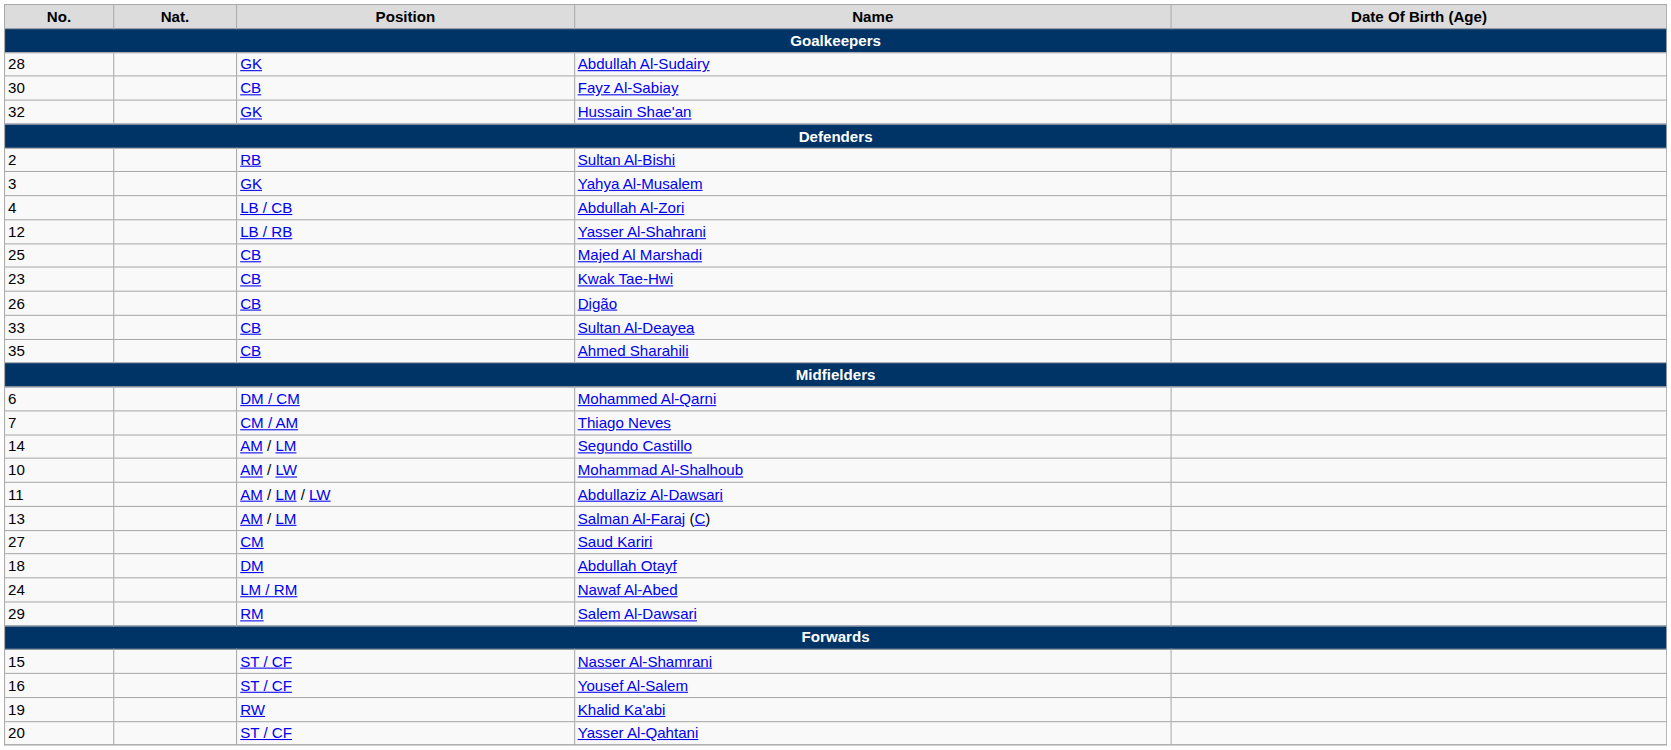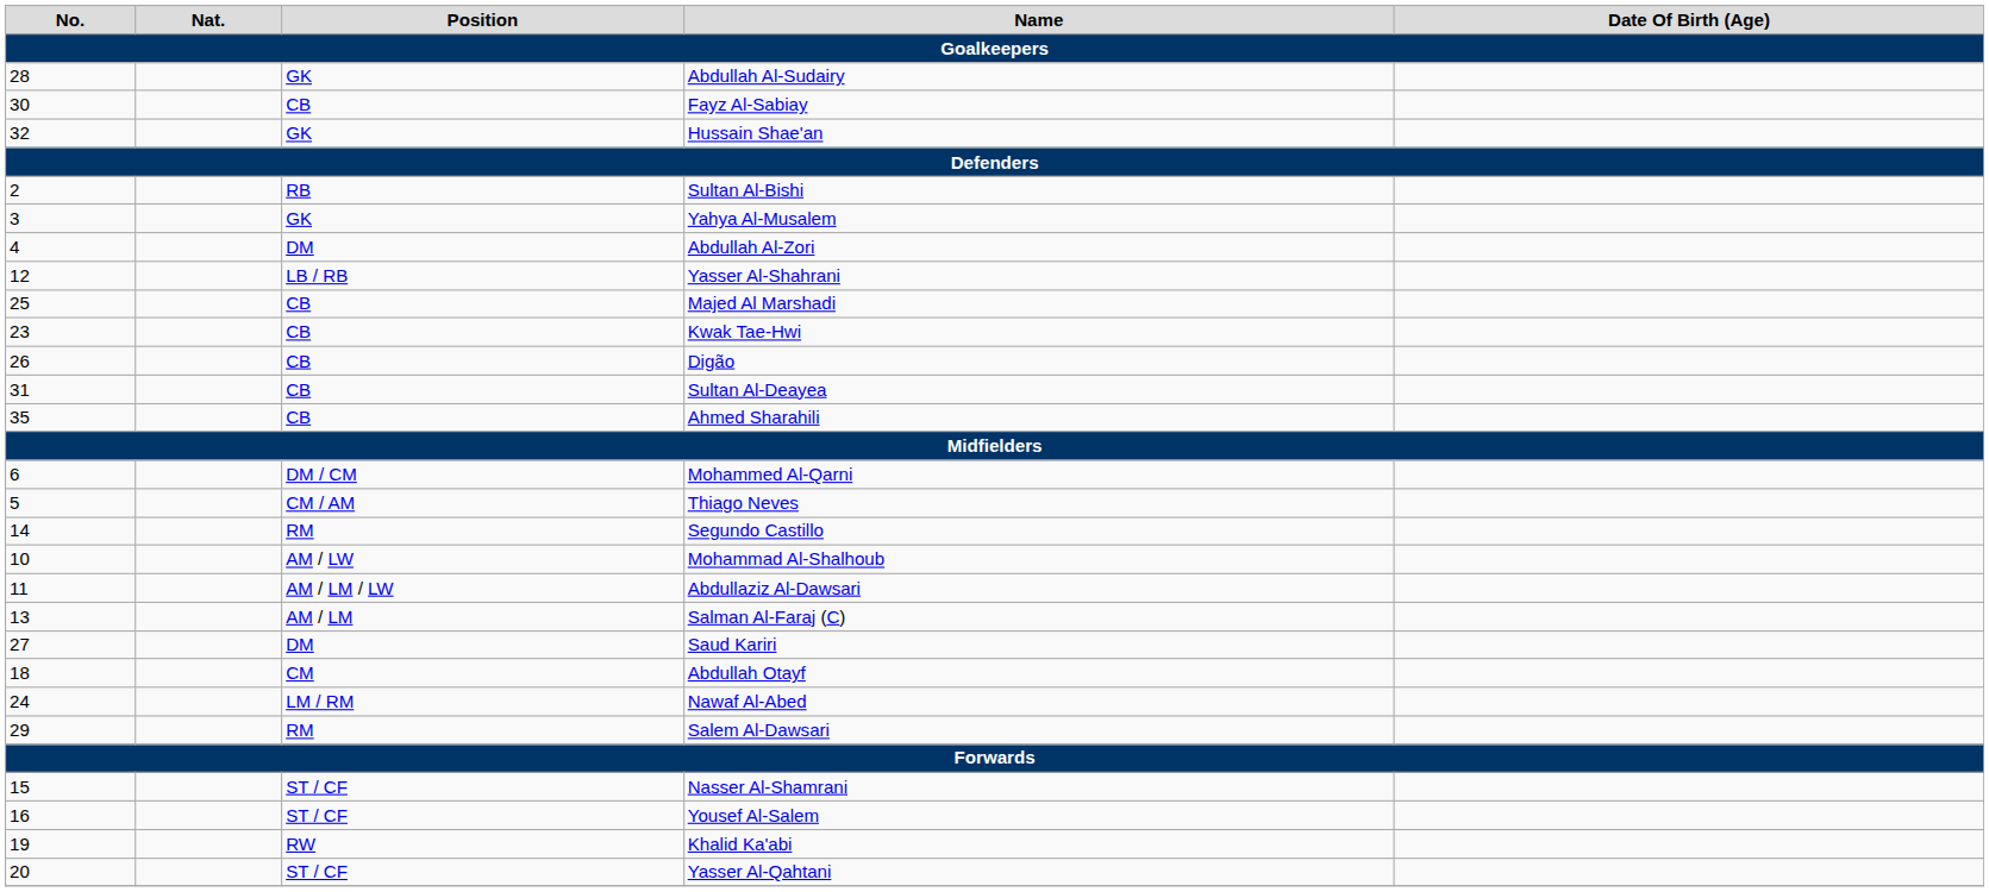 <table class="wikitable"  style="text-align:left; font-size:90%; width:100%;">
 <tr>
 <th style="background:#dcdcdc; color:black; text-align:center;">No.</th>
 <th style="background:#dcdcdc; color:black; text-align:center;">Nat.</th>
 <th style="background:#dcdcdc; color:black; text-align:center;">Position</th>
 <th style="background:#dcdcdc; color:black; text-align:center;">Name</th>
 <th style="background:#dcdcdc; color:black; text-align:center;">Date Of Birth (Age)</th>
 </tr>
 <tr>
 <th colspan=10 style="background:#003366; color:white; text-align:center;">Goalkeepers</th>
 </tr>
 <tr>
 <td>28</td>
 <td></td>
 <td><a href='#'>GK</a></td>
 <td><a href='#'>Abdullah Al-Sudairy</a></td>
 <td></td>
 </tr>
 <tr>
 <td>30</td>
 <td></td>
 <td><a href='#'>CB</a></td>
 <td><a href='#'>Fayz Al-Sabiay</a></td>
 <td></td>
 </tr>
 <tr>
 <td>32</td>
 <td></td>
 <td><a href='#'>GK</a></td>
 <td><a href='#'>Hussain Shae'an</a></td>
 <td></td>
 </tr>
 <tr>
 <th colspan=10 style="background:#003366; color:white; text-align:center;">Defenders</th>
 </tr>
 <tr>
 <td>2</td>
 <td></td>
 <td><a href='#'>RB</a></td>
 <td><a href='#'>Sultan Al-Bishi</a></td>
 <td></td>
 </tr>
 <tr>
 <td>3</td>
 <td></td>
 <td><a href='#'>GK</a></td>
 <td><a href='#'>Yahya Al-Musalem</a></td>
 <td></td>
 </tr>
 <tr>
 <td>4</td>
 <td></td>
-<td><a href='#'>LB / CB</a></td>
+<td><a href='#'>DM</a></td>
 <td><a href='#'>Abdullah Al-Zori</a></td>
 <td></td>
 </tr>
 <tr>
 <td>12</td>
 <td></td>
 <td><a href='#'>LB / RB</a></td>
 <td><a href='#'>Yasser Al-Shahrani</a></td>
 <td></td>
 </tr>
 <tr>
 <td>25</td>
 <td></td>
 <td><a href='#'>CB</a></td>
 <td><a href='#'>Majed Al Marshadi</a></td>
 <td></td>
 </tr>
 <tr>
 <td>23</td>
 <td></td>
 <td><a href='#'>CB</a></td>
 <td><a href='#'>Kwak Tae-Hwi</a></td>
 <td></td>
 </tr>
 <tr>
 <td>26</td>
 <td></td>
 <td><a href='#'>CB</a></td>
 <td><a href='#'>Digão</a></td>
 <td></td>
 </tr>
 <tr>
-<td>33</td>
+<td>31</td>
 <td></td>
 <td><a href='#'>CB</a></td>
 <td><a href='#'>Sultan Al-Deayea</a></td>
 <td></td>
 </tr>
 <tr>
 <td>35</td>
 <td></td>
 <td><a href='#'>CB</a></td>
 <td><a href='#'>Ahmed Sharahili</a></td>
 <td></td>
 </tr>
 <tr>
 <th colspan=10 style="background:#003366; color:white; text-align:center;">Midfielders</th>
 </tr>
 <tr>
 <td>6</td>
 <td></td>
 <td><a href='#'>DM / CM</a></td>
 <td><a href='#'>Mohammed Al-Qarni</a></td>
 <td></td>
 </tr>
 <tr>
-<td>7</td>
+<td>5</td>
 <td></td>
 <td><a href='#'>CM / AM</a></td>
 <td><a href='#'>Thiago Neves</a></td>
 <td></td>
 </tr>
 <tr>
 <td>14</td>
 <td></td>
-<td><a href='#'>AM</a> / <a href='#'>LM</a></td>
+<td><a href='#'>RM</a></td>
 <td><a href='#'>Segundo Castillo</a></td>
 <td></td>
 </tr>
 <tr>
 <td>10</td>
 <td></td>
 <td><a href='#'>AM</a> / <a href='#'>LW</a></td>
 <td><a href='#'>Mohammad Al-Shalhoub</a></td>
 <td></td>
 </tr>
 <tr>
 <td>11</td>
 <td></td>
 <td><a href='#'>AM</a> / <a href='#'>LM</a> / <a href='#'>LW</a></td>
 <td><a href='#'>Abdullaziz Al-Dawsari</a></td>
 <td></td>
 </tr>
 <tr>
 <td>13</td>
 <td></td>
 <td><a href='#'>AM</a> / <a href='#'>LM</a></td>
 <td><a href='#'>Salman Al-Faraj</a> (<a href='#'>C</a>)</td>
 <td></td>
 </tr>
 <tr>
 <td>27</td>
 <td></td>
-<td><a href='#'>CM</a></td>
+<td><a href='#'>DM</a></td>
 <td><a href='#'>Saud Kariri</a></td>
 <td></td>
 </tr>
 <tr>
 <td>18</td>
 <td></td>
-<td><a href='#'>DM</a></td>
+<td><a href='#'>CM</a></td>
 <td><a href='#'>Abdullah Otayf</a></td>
 <td></td>
 </tr>
 <tr>
 <td>24</td>
 <td></td>
 <td><a href='#'>LM / RM</a></td>
 <td><a href='#'>Nawaf Al-Abed</a></td>
 <td></td>
 </tr>
 <tr>
 <td>29</td>
 <td></td>
 <td><a href='#'>RM</a></td>
 <td><a href='#'>Salem Al-Dawsari</a></td>
 <td></td>
 </tr>
 <tr>
 <th colspan=10 style="background:#003366; color:white; text-align:center;">Forwards</th>
 </tr>
 <tr>
 <td>15</td>
 <td></td>
 <td><a href='#'>ST / CF</a></td>
 <td><a href='#'>Nasser Al-Shamrani</a></td>
 <td></td>
 </tr>
 <tr>
 <td>16</td>
 <td></td>
 <td><a href='#'>ST / CF</a></td>
 <td><a href='#'>Yousef Al-Salem</a></td>
 <td></td>
 </tr>
 <tr>
 <td>19</td>
 <td></td>
 <td><a href='#'>RW</a></td>
 <td><a href='#'>Khalid Ka'abi</a></td>
 <td></td>
 </tr>
 <tr>
 <td>20</td>
 <td></td>
 <td><a href='#'>ST / CF</a></td>
 <td><a href='#'>Yasser Al-Qahtani</a></td>
 <td></td>
 </tr>
 <tr>
 </tr>
 </table>
